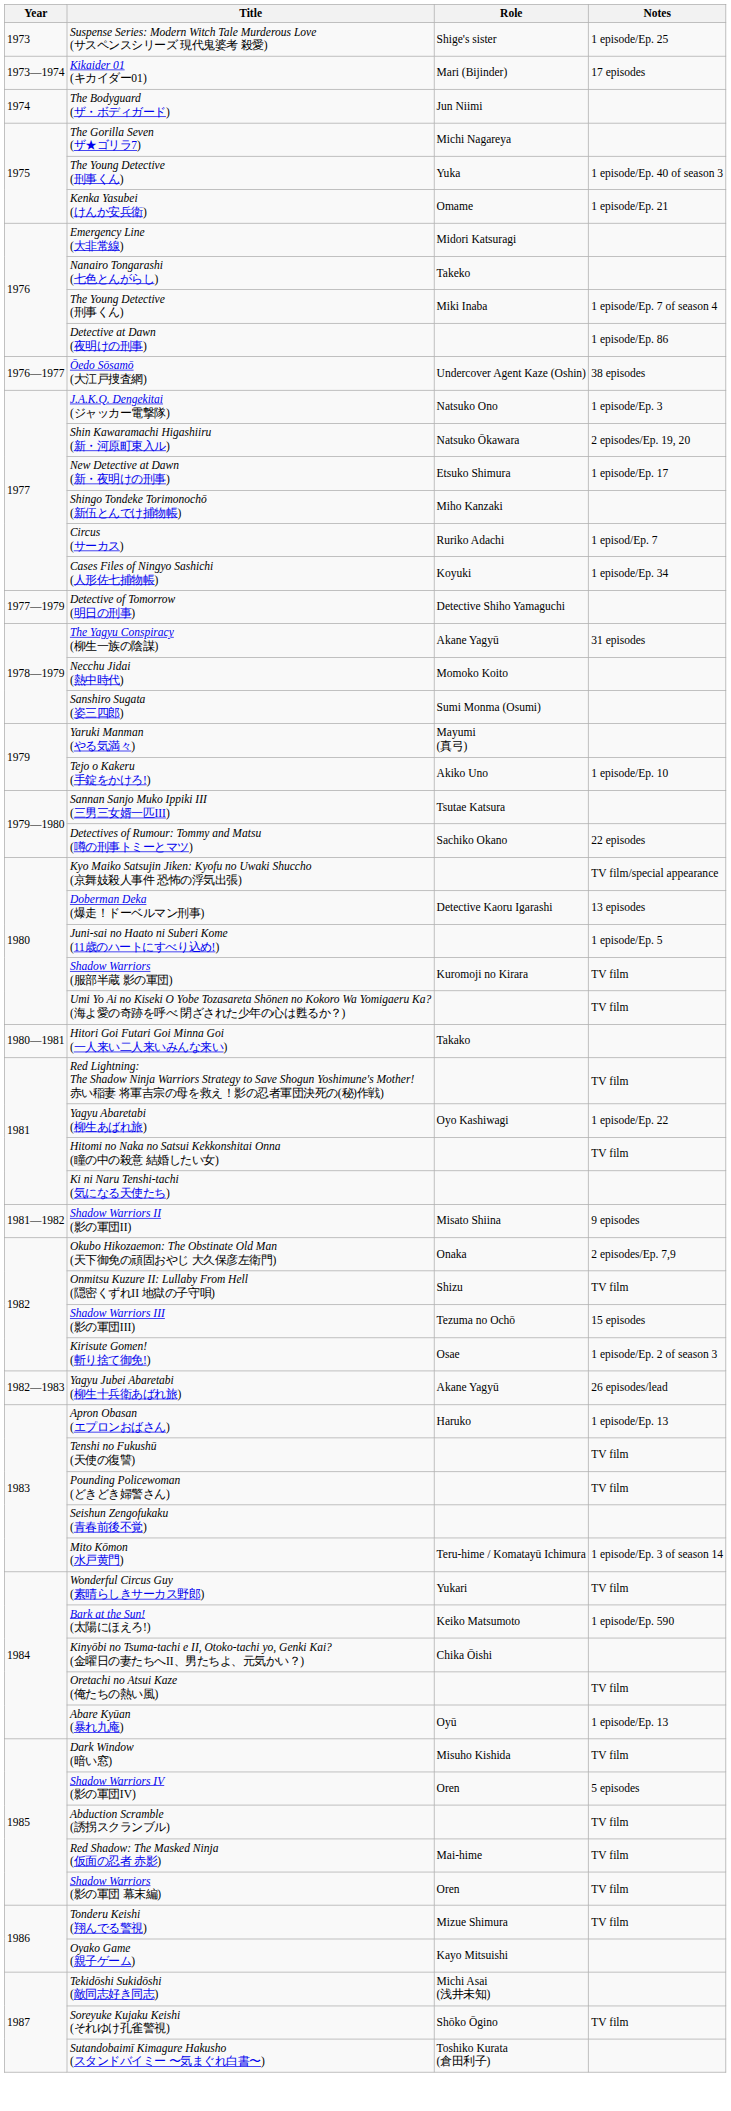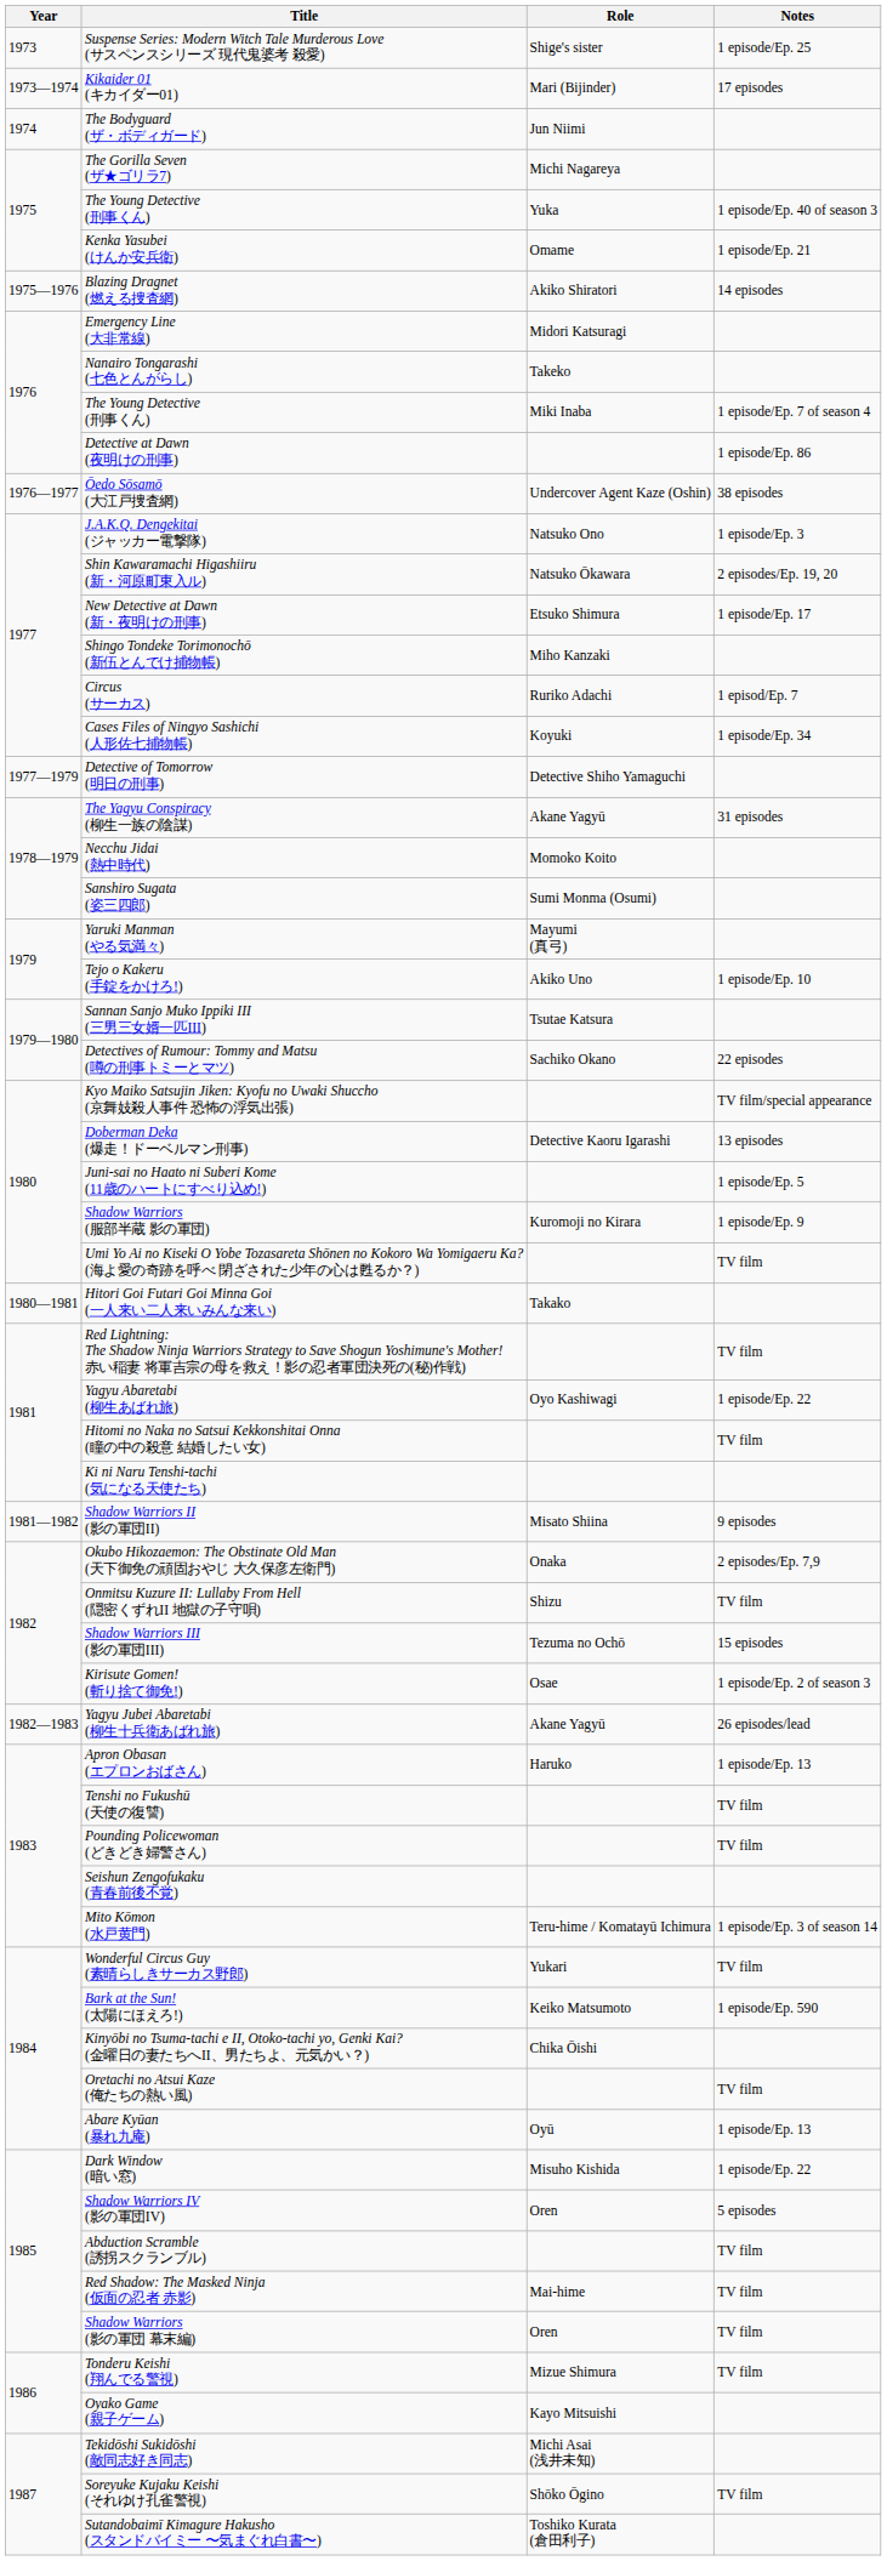 <table class="wikitable sortable">
 <tr>
 <th>Year</th>
 <th>Title</th>
 <th>Role</th>
 <th>Notes</th>
 </tr>
 <tr>
 <td>1973</td>
 <td><em>Suspense Series: Modern Witch Tale Murderous Love</em><br>(サスペンスシリーズ 現代鬼婆考 殺愛)</td>
 <td>Shige's sister</td>
 <td>1 episode/Ep. 25</td>
 </tr>
 <tr>
 <td>1973—1974</td>
 <td><em><a href='#'>Kikaider 01</a></em><br>(キカイダー01)</td>
 <td>Mari (Bijinder)</td>
 <td>17 episodes</td>
 </tr>
 <tr>
 <td>1974</td>
 <td><em>The Bodyguard</em><br>(<a href='#'>ザ・ボディガード</a>)</td>
 <td>Jun Niimi</td>
 <td></td>
 </tr>
 <tr>
 <td rowspan=3>1975</td>
 <td><em>The Gorilla Seven</em><br>(<a href='#'>ザ★ゴリラ7</a>)</td>
 <td>Michi Nagareya</td>
 <td></td>
 </tr>
 <tr>
 <td><em>The Young Detective</em><br>(<a href='#'>刑事くん</a>)</td>
 <td>Yuka</td>
 <td>1 episode/Ep. 40 of season 3</td>
 </tr>
 <tr>
 <td><em>Kenka Yasubei</em><br>(<a href='#'>けんか安兵衛</a>)</td>
 <td>Omame</td>
 <td>1 episode/Ep. 21</td>
+</tr>
+<tr>
+<td>1975—1976</td>
+<td><em>Blazing Dragnet</em><br>(<a href='#'>燃える捜査網</a>)</td>
+<td>Akiko Shiratori</td>
+<td>14 episodes</td>
 </tr>
 <tr>
 <td rowspan=4>1976</td>
 <td><em>Emergency Line</em><br>(<a href='#'>大非常線</a>)</td>
 <td>Midori Katsuragi</td>
 <td></td>
 </tr>
 <tr>
 <td><em>Nanairo Tongarashi</em><br>(<a href='#'>七色とんがらし</a>)</td>
 <td>Takeko</td>
 <td></td>
 </tr>
 <tr>
 <td><em>The Young Detective</em><br>(刑事くん)</td>
 <td>Miki Inaba</td>
 <td>1 episode/Ep. 7 of season 4</td>
 </tr>
 <tr>
 <td><em>Detective at Dawn</em><br>(<a href='#'>夜明けの刑事</a>)</td>
 <td></td>
 <td>1 episode/Ep. 86</td>
 </tr>
 <tr>
 <td>1976—1977</td>
 <td><em><a href='#'>Ōedo Sōsamō</a></em><br>(大江戸捜査網)</td>
 <td>Undercover Agent Kaze (Oshin)</td>
 <td>38 episodes</td>
 </tr>
 <tr>
 <td rowspan=6>1977</td>
 <td><em><a href='#'>J.A.K.Q. Dengekitai</a></em><br>(ジャッカー電撃隊)</td>
 <td>Natsuko Ono</td>
 <td>1 episode/Ep. 3</td>
 </tr>
 <tr>
 <td><em>Shin Kawaramachi Higashiiru</em><br>(<a href='#'>新・河原町東入ル</a>)</td>
 <td>Natsuko Ōkawara</td>
 <td>2 episodes/Ep. 19, 20</td>
 </tr>
 <tr>
 <td><em>New Detective at Dawn</em><br>(<a href='#'>新・夜明けの刑事</a>)</td>
 <td>Etsuko Shimura</td>
 <td>1 episode/Ep. 17</td>
 </tr>
 <tr>
 <td><em>Shingo Tondeke Torimonochō</em><br>(<a href='#'>新伍とんでけ捕物帳</a>)</td>
 <td>Miho Kanzaki</td>
 <td></td>
 </tr>
 <tr>
 <td><em>Circus</em><br>(<a href='#'>サーカス</a>)</td>
 <td>Ruriko Adachi</td>
 <td>1 episod/Ep. 7</td>
 </tr>
 <tr>
 <td><em>Cases Files of Ningyo Sashichi</em><br>(<a href='#'>人形佐七捕物帳</a>)</td>
 <td>Koyuki</td>
 <td>1 episode/Ep. 34</td>
 </tr>
 <tr>
 <td>1977—1979</td>
 <td><em>Detective of Tomorrow</em><br>(<a href='#'>明日の刑事</a>)</td>
 <td>Detective Shiho Yamaguchi</td>
 <td></td>
 </tr>
 <tr>
 <td rowspan=3>1978—1979</td>
 <td><em><a href='#'>The Yagyu Conspiracy</a></em><br>(柳生一族の陰謀)</td>
 <td>Akane Yagyū</td>
 <td>31 episodes</td>
 </tr>
 <tr>
 <td><em>Necchu Jidai</em><br>(<a href='#'>熱中時代</a>)</td>
 <td>Momoko Koito</td>
 <td></td>
 </tr>
 <tr>
 <td><em>Sanshiro Sugata</em><br>(<a href='#'>姿三四郎</a>)</td>
 <td>Sumi Monma (Osumi)</td>
 <td></td>
 </tr>
 <tr>
 <td rowspan=2>1979</td>
 <td><em>Yaruki Manman</em><br>(<a href='#'>やる気満々</a>)</td>
 <td>Mayumi<br>(真弓)</td>
 <td></td>
 </tr>
 <tr>
 <td><em>Tejo o Kakeru</em><br>(<a href='#'>手錠をかけろ!</a>)</td>
 <td>Akiko Uno</td>
 <td>1 episode/Ep. 10</td>
 </tr>
 <tr>
 <td rowspan=2>1979—1980</td>
 <td><em>Sannan Sanjo Muko Ippiki III</em><br>(<a href='#'>三男三女婿一匹III</a>)</td>
 <td>Tsutae Katsura</td>
 <td></td>
 </tr>
 <tr>
 <td><em>Detectives of Rumour: Tommy and Matsu</em><br>(<a href='#'>噂の刑事トミーとマツ</a>)</td>
 <td>Sachiko Okano</td>
 <td>22 episodes</td>
 </tr>
 <tr>
 <td rowspan=5>1980</td>
 <td><em>Kyo Maiko Satsujin Jiken: Kyofu no Uwaki Shuccho</em><br>(京舞妓殺人事件 恐怖の浮気出張)</td>
 <td></td>
 <td>TV film/special appearance</td>
 </tr>
 <tr>
 <td><em><a href='#'>Doberman Deka</a></em><br>(爆走！ドーベルマン刑事)</td>
 <td>Detective Kaoru Igarashi</td>
 <td>13 episodes</td>
 </tr>
 <tr>
 <td><em>Juni-sai no Haato ni Suberi Kome</em><br>(<a href='#'>11歳のハートにすべり込め!</a>)</td>
 <td></td>
 <td>1 episode/Ep. 5</td>
 </tr>
 <tr>
 <td><em><a href='#'>Shadow Warriors</a></em><br>(服部半蔵 影の軍団)</td>
 <td>Kuromoji no Kirara</td>
-<td>TV film</td>
+<td>1 episode/Ep. 9</td>
 </tr>
 <tr>
 <td><em>Umi Yo Ai no Kiseki O Yobe Tozasareta Shōnen no Kokoro Wa Yomigaeru Ka?</em><br>(海よ愛の奇跡を呼べ 閉ざされた少年の心は甦るか？)</td>
 <td></td>
 <td>TV film</td>
 </tr>
 <tr>
 <td>1980—1981</td>
 <td><em>Hitori Goi Futari Goi Minna Goi</em><br>(<a href='#'>一人来い二人来いみんな来い</a>)</td>
 <td>Takako</td>
 <td></td>
 </tr>
 <tr>
 <td rowspan=4>1981</td>
 <td><em>Red Lightning:<br>The Shadow Ninja Warriors Strategy to Save Shogun Yoshimune's Mother!</em><br>赤い稲妻 将軍吉宗の母を救え！影の忍者軍団決死の(秘)作戦)</td>
 <td></td>
 <td>TV film</td>
 </tr>
 <tr>
 <td><em>Yagyu Abaretabi</em><br>(<a href='#'>柳生あばれ旅</a>)</td>
 <td>Oyo Kashiwagi</td>
 <td>1 episode/Ep. 22</td>
 </tr>
 <tr>
 <td><em>Hitomi no Naka no Satsui Kekkonshitai Onna</em><br>(瞳の中の殺意 結婚したい女)</td>
 <td></td>
 <td>TV film</td>
 </tr>
 <tr>
 <td><em>Ki ni Naru Tenshi-tachi</em><br>(<a href='#'>気になる天使たち</a>)</td>
 <td></td>
 <td></td>
 </tr>
 <tr>
 <td>1981—1982</td>
 <td><em><a href='#'>Shadow Warriors II</a></em><br>(影の軍団II)</td>
 <td>Misato Shiina</td>
 <td>9 episodes</td>
 </tr>
 <tr>
 <td rowspan=4>1982</td>
 <td><em>Okubo Hikozaemon: The Obstinate Old Man</em><br>(天下御免の頑固おやじ 大久保彦左衛門)</td>
 <td>Onaka</td>
 <td>2 episodes/Ep. 7,9</td>
 </tr>
 <tr>
 <td><em>Onmitsu Kuzure II: Lullaby From Hell</em><br>(隠密くずれII 地獄の子守唄)</td>
 <td>Shizu</td>
 <td>TV film</td>
 </tr>
 <tr>
 <td><em><a href='#'>Shadow Warriors III</a></em><br>(影の軍団III)</td>
 <td>Tezuma no Ochō</td>
 <td>15 episodes</td>
 </tr>
 <tr>
 <td><em>Kirisute Gomen!</em><br>(<a href='#'>斬り捨て御免!</a>)</td>
 <td>Osae</td>
 <td>1 episode/Ep. 2 of season 3</td>
 </tr>
 <tr>
 <td>1982—1983</td>
 <td><em>Yagyu Jubei Abaretabi</em><br>(<a href='#'>柳生十兵衛あばれ旅</a>)</td>
 <td>Akane Yagyū</td>
 <td>26 episodes/lead</td>
 </tr>
 <tr>
 <td rowspan=5>1983</td>
 <td><em>Apron Obasan</em><br>(<a href='#'>エプロンおばさん</a>)</td>
 <td>Haruko</td>
 <td>1 episode/Ep. 13</td>
 </tr>
 <tr>
 <td><em>Tenshi no Fukushū</em><br>(天使の復讐)</td>
 <td></td>
 <td>TV film</td>
 </tr>
 <tr>
 <td><em>Pounding Policewoman</em><br>(どきどき婦警さん)</td>
 <td></td>
 <td>TV film</td>
 </tr>
 <tr>
 <td><em>Seishun Zengofukaku</em><br>(<a href='#'>青春前後不覚</a>)</td>
 <td></td>
 <td></td>
 </tr>
 <tr>
 <td><em>Mito Kōmon</em><br>(<a href='#'>水戸黄門</a>)</td>
 <td>Teru-hime / Komatayū Ichimura</td>
 <td>1 episode/Ep. 3 of season 14</td>
 </tr>
 <tr>
 <td rowspan=5>1984</td>
 <td><em>Wonderful Circus Guy</em><br>(<a href='#'>素晴らしきサーカス野郎</a>)</td>
 <td>Yukari</td>
 <td>TV film</td>
 </tr>
 <tr>
 <td><em><a href='#'>Bark at the Sun!</a></em><br>(太陽にほえろ!)</td>
 <td>Keiko Matsumoto</td>
 <td>1 episode/Ep. 590</td>
 </tr>
 <tr>
 <td><em>Kinyōbi no Tsuma-tachi e II, Otoko-tachi yo, Genki Kai?</em><br>(金曜日の妻たちへII、男たちよ、元気かい？)</td>
 <td>Chika Ōishi</td>
 <td></td>
 </tr>
 <tr>
 <td><em>Oretachi no Atsui Kaze</em><br>(俺たちの熱い風)</td>
 <td></td>
 <td>TV film</td>
 </tr>
 <tr>
 <td><em>Abare Kyūan</em><br>(<a href='#'>暴れ九庵</a>)</td>
 <td>Oyū</td>
 <td>1 episode/Ep. 13</td>
 </tr>
 <tr>
 <td rowspan=5>1985</td>
 <td><em>Dark Window</em><br>(暗い窓)</td>
 <td>Misuho Kishida</td>
-<td>TV film</td>
+<td>1 episode/Ep. 22</td>
 </tr>
 <tr>
 <td><em><a href='#'>Shadow Warriors IV</a></em><br>(影の軍団IV)</td>
 <td>Oren</td>
 <td>5 episodes</td>
 </tr>
 <tr>
 <td><em>Abduction Scramble</em><br>(誘拐スクランブル)</td>
 <td></td>
 <td>TV film</td>
 </tr>
 <tr>
 <td><em>Red Shadow: The Masked Ninja</em><br>(<a href='#'>仮面の忍者 赤影</a>)</td>
 <td>Mai-hime</td>
 <td>TV film</td>
 </tr>
 <tr>
 <td><em><a href='#'>Shadow Warriors</a></em><br>(影の軍団 幕末編)</td>
 <td>Oren</td>
 <td>TV film</td>
 </tr>
 <tr>
 <td rowspan=2>1986</td>
 <td><em>Tonderu Keishi</em><br>(<a href='#'>翔んでる警視</a>)</td>
 <td>Mizue Shimura</td>
 <td>TV film</td>
 </tr>
 <tr>
 <td><em>Oyako Game</em><br>(<a href='#'>親子ゲーム</a>)</td>
 <td>Kayo Mitsuishi</td>
 <td></td>
 </tr>
 <tr>
 <td rowspan=3>1987</td>
 <td><em>Tekidōshi Sukidōshi</em><br>(<a href='#'>敵同志好き同志</a>)</td>
 <td>Michi Asai<br>(浅井未知)</td>
 <td></td>
 </tr>
 <tr>
 <td><em>Soreyuke Kujaku Keishi</em><br>(それゆけ孔雀警視)</td>
 <td>Shōko Ōgino</td>
 <td>TV film</td>
 </tr>
 <tr>
 <td><em>Sutandobaimī Kimagure Hakusho</em><br>(<a href='#'>スタンドバイミー 〜気まぐれ白書〜</a>)</td>
 <td>Toshiko Kurata<br>(倉田利子)</td>
 <td></td>
 </tr>
 </table>
